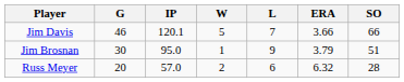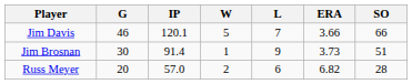 <table class="wikitable sortable">
 <tr>
 <th bgcolor="#DDDDFF" width="16%">Player</th>
 <th bgcolor="#DDDDFF" width="9%">G</th>
 <th bgcolor="#DDDDFF" width="9%">IP</th>
 <th bgcolor="#DDDDFF" width="9%">W</th>
 <th bgcolor="#DDDDFF" width="9%">L</th>
 <th bgcolor="#DDDDFF" width="9%">ERA</th>
 <th bgcolor="#DDDDFF" width="9%">SO</th>
 </tr>
 <tr align="center">
 <td><a href='#'>Jim Davis</a></td>
 <td>46</td>
 <td>120.1</td>
 <td>5</td>
 <td>7</td>
 <td>3.66</td>
 <td>66</td>
 </tr>
 <tr align="center">
 <td><a href='#'>Jim Brosnan</a></td>
 <td>30</td>
-<td>95.0</td>
+<td>91.4</td>
 <td>1</td>
 <td>9</td>
-<td>3.79</td>
+<td>3.73</td>
 <td>51</td>
 </tr>
 <tr align="center">
 <td><a href='#'>Russ Meyer</a></td>
 <td>20</td>
 <td>57.0</td>
 <td>2</td>
 <td>6</td>
-<td>6.32</td>
+<td>6.82</td>
 <td>28</td>
 </tr>
 </table>
